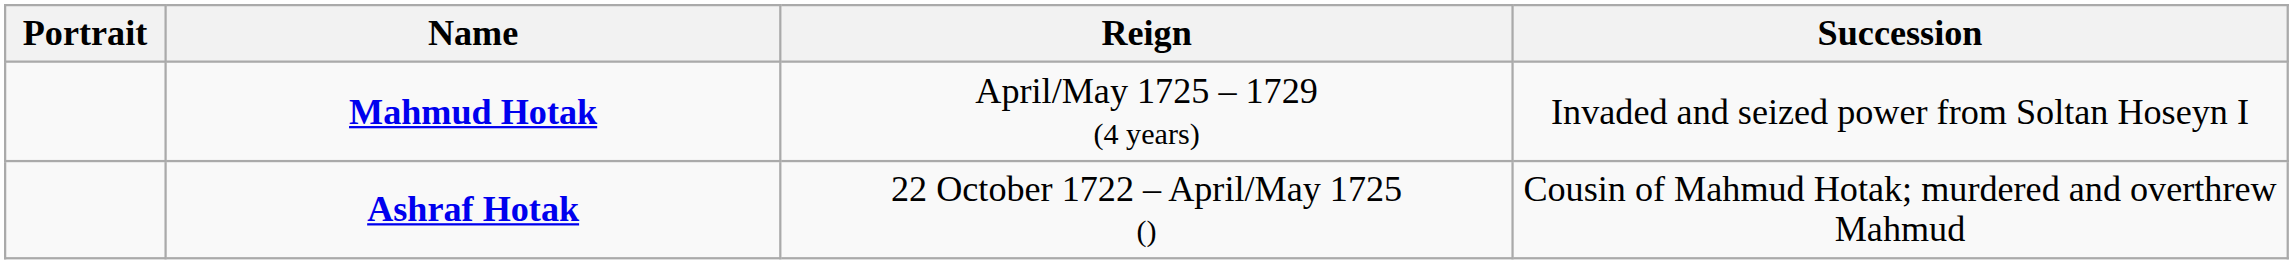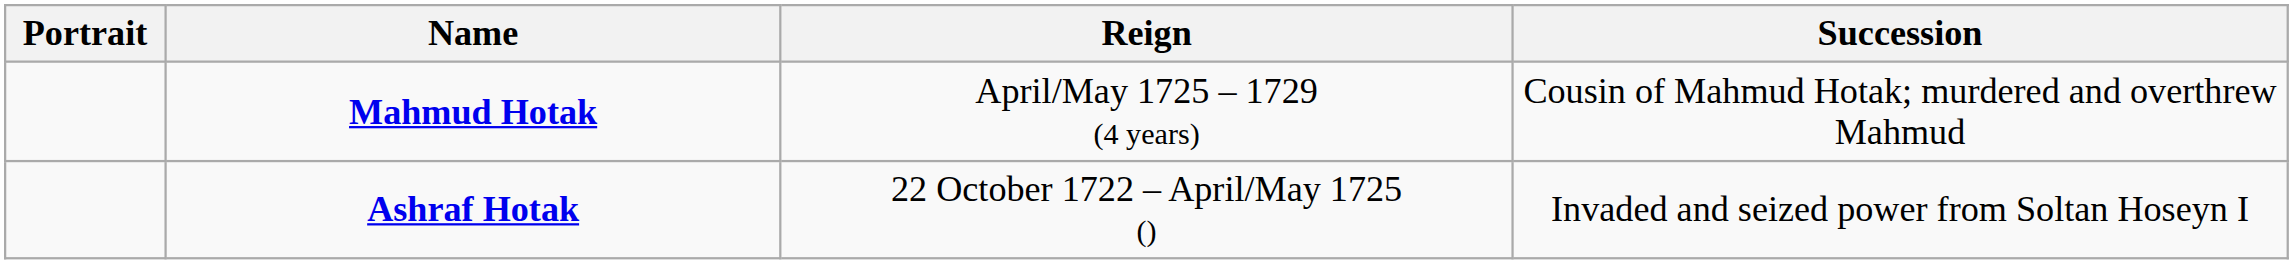 <table class="wikitable" style="text-align:center; width:80%;">
 <tr>
 <th width="7%">Portrait</th>
 <th width="27%">Name</th>
 <th width="32%">Reign</th>
 <th width="34%">Succession</th>
 </tr>
 <tr>
 <td></td>
 <td><strong><a href='#'>Mahmud Hotak</a></strong></td>
 <td>April/May 1725 – 1729<br><small>(4 years)</small></td>
-<td>Invaded and seized power from Soltan Hoseyn I</td>
+<td>Cousin of Mahmud Hotak; murdered and overthrew Mahmud</td>
 </tr>
 <tr>
 <td></td>
 <td><strong><a href='#'>Ashraf Hotak</a></strong></td>
 <td>22 October 1722 – April/May 1725<br><small>()</small></td>
-<td>Cousin of Mahmud Hotak; murdered and overthrew Mahmud</td>
+<td>Invaded and seized power from Soltan Hoseyn I</td>
 </tr>
 </table>
